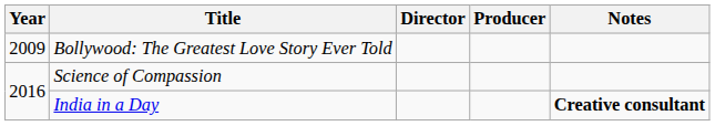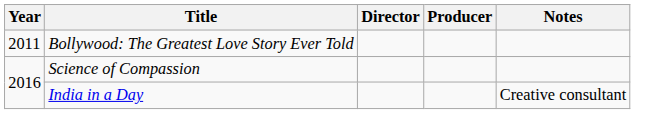 <table class="wikitable">
 <tr>
 <th>Year</th>
 <th>Title</th>
 <th>Director</th>
 <th>Producer</th>
 <th>Notes</th>
 </tr>
 <tr>
-<td>2009</td>
+<td>2011</td>
 <td><em>Bollywood: The Greatest Love Story Ever Told</em></td>
 <td></td>
 <td></td>
 <td></td>
 </tr>
 <tr>
 <td rowspan="2">2016</td>
 <td><em>Science of Compassion</em></td>
 <td></td>
 <td></td>
 <td></td>
 </tr>
 <tr>
 <td><em><a href='#'>India in a Day</a></em></td>
 <td></td>
 <td></td>
-<td><strong>Creative consultant</strong></td>
+<td>Creative consultant</td>
 </tr>
 </table>
